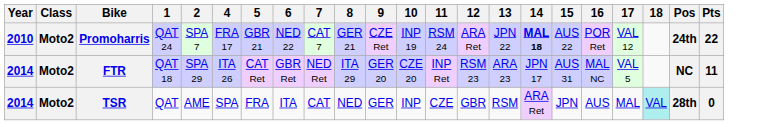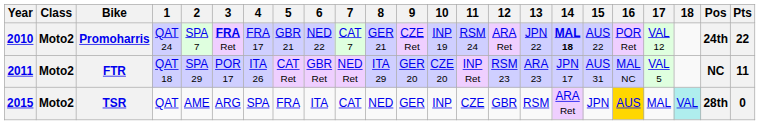 <table class="wikitable" style="text-align:center">
 <tr>
 <th>Year</th>
 <th>Class</th>
 <th>Bike</th>
 <th>1</th>
 <th>2</th>
+<th>3</th>
 <th>4</th>
 <th>5</th>
 <th>6</th>
 <th>7</th>
 <th>8</th>
 <th>9</th>
 <th>10</th>
 <th>11</th>
 <th>12</th>
 <th>13</th>
 <th>14</th>
 <th>15</th>
 <th>16</th>
 <th>17</th>
 <th>18</th>
 <th>Pos</th>
 <th>Pts</th>
 </tr>
 <tr>
 <th align="left"><a href='#'>2010</a></th>
 <th align="left">Moto2</th>
 <th align="left"><a href='#'>Promoharris</a></th>
 <td style="background:#cfcfff;"><a href='#'>QAT</a><br><small>24</small></td>
 <td style="background:#DFFFDF;"><a href='#'>SPA</a><br><small>7</small></td>
+<td style="background:#EFCFFF;"><strong><a href='#'>FRA</a></strong><br><small>Ret</small></td>
 <td style="background:#cfcfff;"><a href='#'>FRA</a><br><small>17</small></td>
 <td style="background:#cfcfff;"><a href='#'>GBR</a><br><small>21</small></td>
 <td style="background:#cfcfff;"><a href='#'>NED</a><br><small>22</small></td>
 <td style="background:#DFFFDF;"><a href='#'>CAT</a><br><small>7</small></td>
 <td style="background:#cfcfff;"><a href='#'>GER</a><br><small>21</small></td>
 <td style="background:#EFCFFF;"><a href='#'>CZE</a><br><small>Ret</small></td>
 <td style="background:#cfcfff;"><a href='#'>INP</a><br><small>19</small></td>
 <td style="background:#cfcfff;"><a href='#'>RSM</a><br><small>24</small></td>
 <td style="background:#EFCFFF;"><a href='#'>ARA</a><br><small>Ret</small></td>
 <td style="background:#cfcfff;"><a href='#'>JPN</a><br><small>22</small></td>
 <td style="background:#cfcfff;"><strong><a href='#'>MAL</a><br><small>18</small></strong></td>
 <td style="background:#cfcfff;"><a href='#'>AUS</a><br><small>22</small></td>
 <td style="background:#EFCFFF;"><a href='#'>POR</a><br><small>Ret</small></td>
 <td style="background:#DFFFDF;"><a href='#'>VAL</a><br><small>12</small></td>
 <td></td>
 <th>24th</th>
 <th>22</th>
 </tr>
 <tr>
-<th align="left"><a href='#'>2014</a></th>
+<th align="left"><a href='#'>2011</a></th>
 <th align="left">Moto2</th>
 <th align="left"><a href='#'>FTR</a></th>
 <td style="background:#cfcfff;"><a href='#'>QAT</a><br><small>18</small></td>
 <td style="background:#cfcfff;"><a href='#'>SPA</a><br><small>29</small></td>
+<td style="background:#cfcfff;"><a href='#'>POR</a><br><small>17</small></td>
 <td style="background:#cfcfff;"><a href='#'>ITA</a><br><small>26</small></td>
 <td style="background:#EFCFFF;"><a href='#'>CAT</a><br><small>Ret</small></td>
 <td style="background:#EFCFFF;"><a href='#'>GBR</a><br><small>Ret</small></td>
 <td style="background:#EFCFFF;"><a href='#'>NED</a><br><small>Ret</small></td>
 <td style="background:#cfcfff;"><a href='#'>ITA</a><br><small>29</small></td>
 <td style="background:#cfcfff;"><a href='#'>GER</a><br><small>20</small></td>
 <td style="background:#cfcfff;"><a href='#'>CZE</a><br><small>20</small></td>
 <td style="background:#EFCFFF;"><a href='#'>INP</a><br><small>Ret</small></td>
 <td style="background:#cfcfff;"><a href='#'>RSM</a><br><small>23</small></td>
 <td style="background:#cfcfff;"><a href='#'>ARA</a><br><small>23</small></td>
 <td style="background:#cfcfff;"><a href='#'>JPN</a><br><small>17</small></td>
 <td style="background:#cfcfff;"><a href='#'>AUS</a><br><small>31</small></td>
 <td style="background:#cfcfff;"><a href='#'>MAL</a><br><small>NC</small></td>
 <td style="background:#DFFFDF;"><a href='#'>VAL</a><br><small>5</small></td>
 <td></td>
 <th>NC</th>
 <th>11</th>
 </tr>
 <tr>
-<th align="left"><a href='#'>2014</a></th>
+<th align="left"><a href='#'>2015</a></th>
 <th align="left">Moto2</th>
 <th align="left"><a href='#'>TSR</a></th>
 <td><a href='#'>QAT</a></td>
 <td><a href='#'>AME</a></td>
+<td><a href='#'>ARG</a></td>
 <td><a href='#'>SPA</a></td>
 <td><a href='#'>FRA</a></td>
 <td><a href='#'>ITA</a></td>
 <td><a href='#'>CAT</a></td>
 <td><a href='#'>NED</a></td>
 <td><a href='#'>GER</a></td>
 <td><a href='#'>INP</a></td>
 <td><a href='#'>CZE</a></td>
 <td><a href='#'>GBR</a></td>
 <td><a href='#'>RSM</a></td>
 <td style="background:#efcfff;"><a href='#'>ARA</a><br><small>Ret</small></td>
 <td><a href='#'>JPN</a></td>
-<td><a href='#'>AUS</a></td>
+<td style="background: gold;"><a href='#'>AUS</a></td>
 <td><a href='#'>MAL</a></td>
 <td style="background: paleturquoise;"><a href='#'>VAL</a></td>
 <th>28th</th>
 <th>0</th>
 </tr>
 </table>
